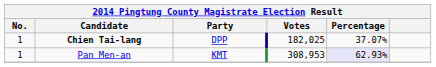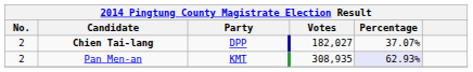 <table class="wikitable" style="margin:1em auto; text-align:center">
 <tr>
 <th colspan="7" width=620px><a href='#'>2014 Pingtung County Magistrate Election</a> Result</th>
 </tr>
 <tr>
 <th width=35>No.</th>
 <th width=180>Candidate</th>
 <th width=120>Party</th>
 <th width=75>Votes</th>
 <th width=75>Percentage</th>
 <th width=49></th>
 </tr>
 <tr>
-<td>1</td>
+<td>2</td>
 <td><strong>Chien Tai-lang</strong></td>
 <td><a href='#'>DPP</a></td>
-<td style="border-left:4px solid #000099;" align="right">182,025</td>
+<td style="border-left:4px solid #000099;" align="right">182,027</td>
 <td align="right">37.07%</td>
 <td align="center"></td>
 </tr>
 <tr>
-<td>1</td>
+<td>2</td>
 <td><a href='#'>Pan Men-an</a></td>
 <td><a href='#'>KMT</a></td>
-<td style="border-left:4px solid #1B9431;" align="right">308,953</td>
+<td style="border-left:4px solid #1B9431;" align="right">308,935</td>
 <td align="right" style="background: lavender;">62.93%</td>
 <td align="center"></td>
 </tr>
 <tr bgcolor=EEEEEE>
 </tr>
 </table>
